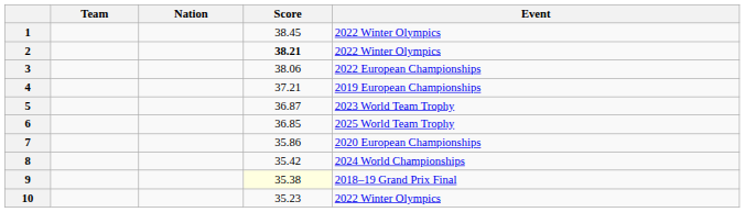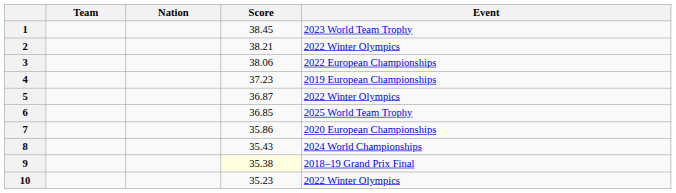 <table class="wikitable sortable" style="text-align:left; width:80%">
 <tr>
 <th scope="col"></th>
 <th scope="col">Team</th>
 <th scope="col">Nation</th>
 <th scope="col">Score</th>
 <th scope="col">Event</th>
 </tr>
 <tr>
 <th scope="row">1</th>
 <td></td>
 <td></td>
 <td style="text-align:center;">38.45</td>
-<td><a href='#'>2022 Winter Olympics</a></td>
+<td><a href='#'>2023 World Team Trophy</a></td>
 </tr>
 <tr>
 <th scope="row">2</th>
 <td></td>
 <td></td>
-<td style="text-align:center;"><strong>38.21</strong></td>
+<td style="text-align:center;">38.21</td>
 <td><a href='#'>2022 Winter Olympics</a></td>
 </tr>
 <tr>
 <th scope="row">3</th>
 <td></td>
 <td></td>
 <td style="text-align:center;">38.06</td>
 <td><a href='#'>2022 European Championships</a></td>
 </tr>
 <tr>
 <th scope="row">4</th>
 <td></td>
 <td></td>
-<td style="text-align:center;">37.21</td>
+<td style="text-align:center;">37.23</td>
 <td><a href='#'>2019 European Championships</a></td>
 </tr>
 <tr>
 <th scope="row">5</th>
 <td></td>
 <td></td>
 <td style="text-align:center;">36.87</td>
-<td><a href='#'>2023 World Team Trophy</a></td>
+<td><a href='#'>2022 Winter Olympics</a></td>
 </tr>
 <tr>
 <th scope="row">6</th>
 <td></td>
 <td></td>
 <td style="text-align:center;">36.85</td>
 <td><a href='#'>2025 World Team Trophy</a></td>
 </tr>
 <tr>
 <th scope="row">7</th>
 <td></td>
 <td></td>
 <td style="text-align:center;">35.86</td>
 <td><a href='#'>2020 European Championships</a></td>
 </tr>
 <tr>
 <th scope="row">8</th>
 <td></td>
 <td></td>
-<td style="text-align:center;">35.42</td>
+<td style="text-align:center;">35.43</td>
 <td><a href='#'>2024 World Championships</a></td>
 </tr>
 <tr>
 <th scope="row">9</th>
 <td></td>
 <td></td>
 <td style="background: lightyellow; text-align:center;">35.38</td>
 <td><a href='#'>2018–19 Grand Prix Final</a></td>
 </tr>
 <tr>
 <th scope="row">10</th>
 <td></td>
 <td></td>
 <td style="text-align:center;">35.23</td>
 <td><a href='#'>2022 Winter Olympics</a></td>
 </tr>
 </table>
